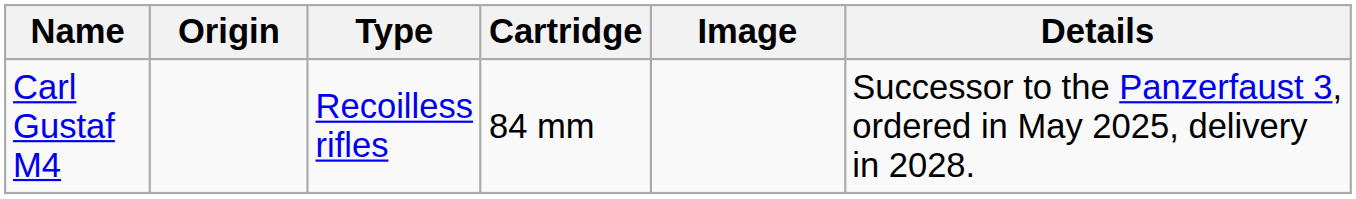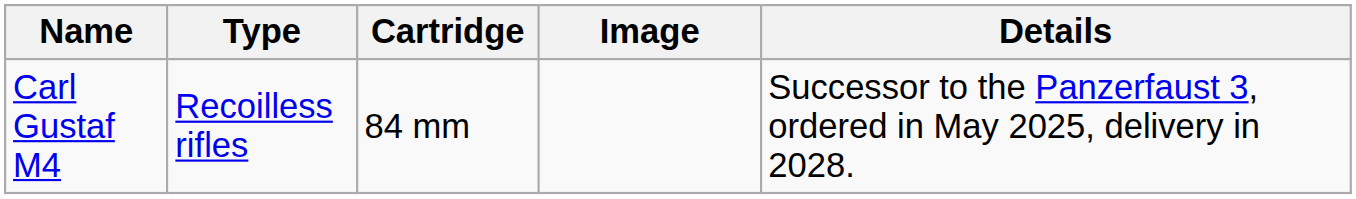 <table class="wikitable" style="margin:auto; width:100%;">
 <tr>
 <th style="text-align: center; width:11%;">Name</th>
-<th style="text-align: center; width:12%;">Origin</th>
 <th style="text-align: center; width:12%;">Type</th>
 <th style="text-align: center; width:10%;">Cartridge</th>
 <th style="text-align: center; width:15%;">Image</th>
 <th style="text-align: center; width:40%;">Details</th>
 </tr>
 <tr>
 <td><a href='#'>Carl Gustaf M4</a></td>
-<td><small></small></td>
 <td><a href='#'>Recoilless rifles</a></td>
 <td>84 mm</td>
 <td></td>
 <td>Successor to the <a href='#'>Panzerfaust 3</a>, ordered in May 2025, delivery in 2028.</td>
 </tr>
 </table>
